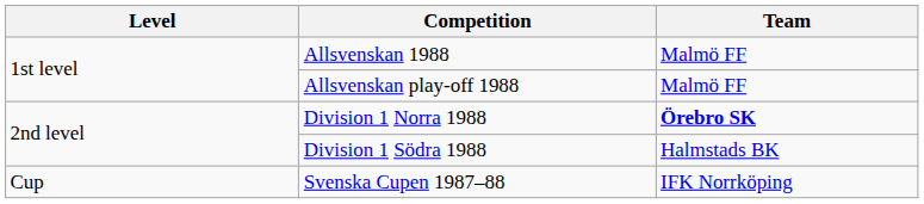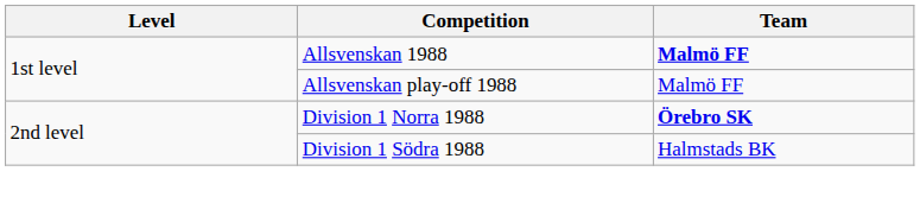 <table class="wikitable" style="text-align: left">
 <tr>
 <th style="width: 225px;">Level</th>
 <th style="width: 275px;">Competition</th>
 <th style="width: 200px;">Team</th>
 </tr>
 <tr>
 <td rowspan=2>1st level</td>
 <td><a href='#'>Allsvenskan</a> 1988</td>
-<td><a href='#'>Malmö FF</a></td>
+<td><strong><a href='#'>Malmö FF</a></strong></td>
 </tr>
 <tr>
 <td><a href='#'>Allsvenskan</a> play-off 1988</td>
 <td><a href='#'>Malmö FF</a></td>
 </tr>
 <tr>
 <td rowspan=2>2nd level</td>
 <td><a href='#'>Division 1</a> <a href='#'>Norra</a> 1988</td>
 <td><strong><a href='#'>Örebro SK</a></strong></td>
 </tr>
 <tr>
 <td><a href='#'>Division 1</a> <a href='#'>Södra</a> 1988</td>
 <td><a href='#'>Halmstads BK</a></td>
 </tr>
-<tr>
-<td>Cup</td>
-<td><a href='#'>Svenska Cupen</a> 1987–88</td>
-<td><a href='#'>IFK Norrköping</a></td>
-</tr>
 </table>
